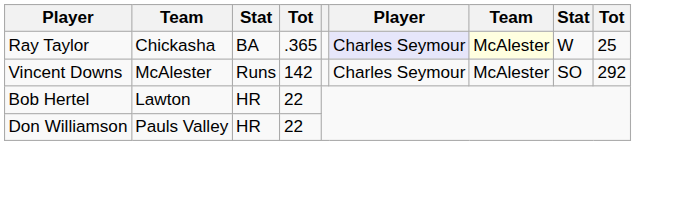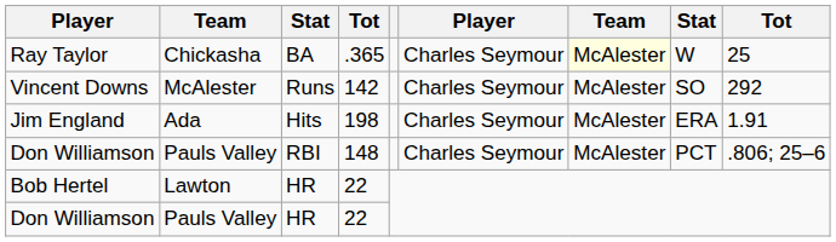 <table class="wikitable">
 <tr>
 <th>Player</th>
 <th>Team</th>
 <th>Stat</th>
 <th>Tot</th>
 <th></th>
 <th>Player</th>
 <th>Team</th>
 <th>Stat</th>
 <th>Tot</th>
 </tr>
 <tr>
 <td>Ray Taylor</td>
 <td>Chickasha</td>
 <td>BA</td>
 <td>.365</td>
 <td></td>
-<td style="background: lavender;">Charles Seymour</td>
+<td>Charles Seymour</td>
 <td style="background: lightyellow;">McAlester</td>
 <td>W</td>
 <td>25</td>
 </tr>
 <tr>
 <td>Vincent Downs</td>
 <td>McAlester</td>
 <td>Runs</td>
 <td>142</td>
 <td></td>
 <td>Charles Seymour</td>
 <td>McAlester</td>
 <td>SO</td>
 <td>292</td>
 </tr>
 <tr>
+<td>Jim England</td>
+<td>Ada</td>
+<td>Hits</td>
+<td>198</td>
+<td></td>
+<td>Charles Seymour</td>
+<td>McAlester</td>
+<td>ERA</td>
+<td>1.91</td>
+</tr>
+<tr>
+<td>Don Williamson</td>
+<td>Pauls Valley</td>
+<td>RBI</td>
+<td>148</td>
+<td></td>
+<td>Charles Seymour</td>
+<td>McAlester</td>
+<td>PCT</td>
+<td>.806; 25–6</td>
+</tr>
+<tr>
 <td>Bob Hertel</td>
 <td>Lawton</td>
 <td>HR</td>
 <td>22</td>
 </tr>
 <tr>
 <td>Don Williamson</td>
 <td>Pauls Valley</td>
 <td>HR</td>
 <td>22</td>
 </tr>
 </table>
